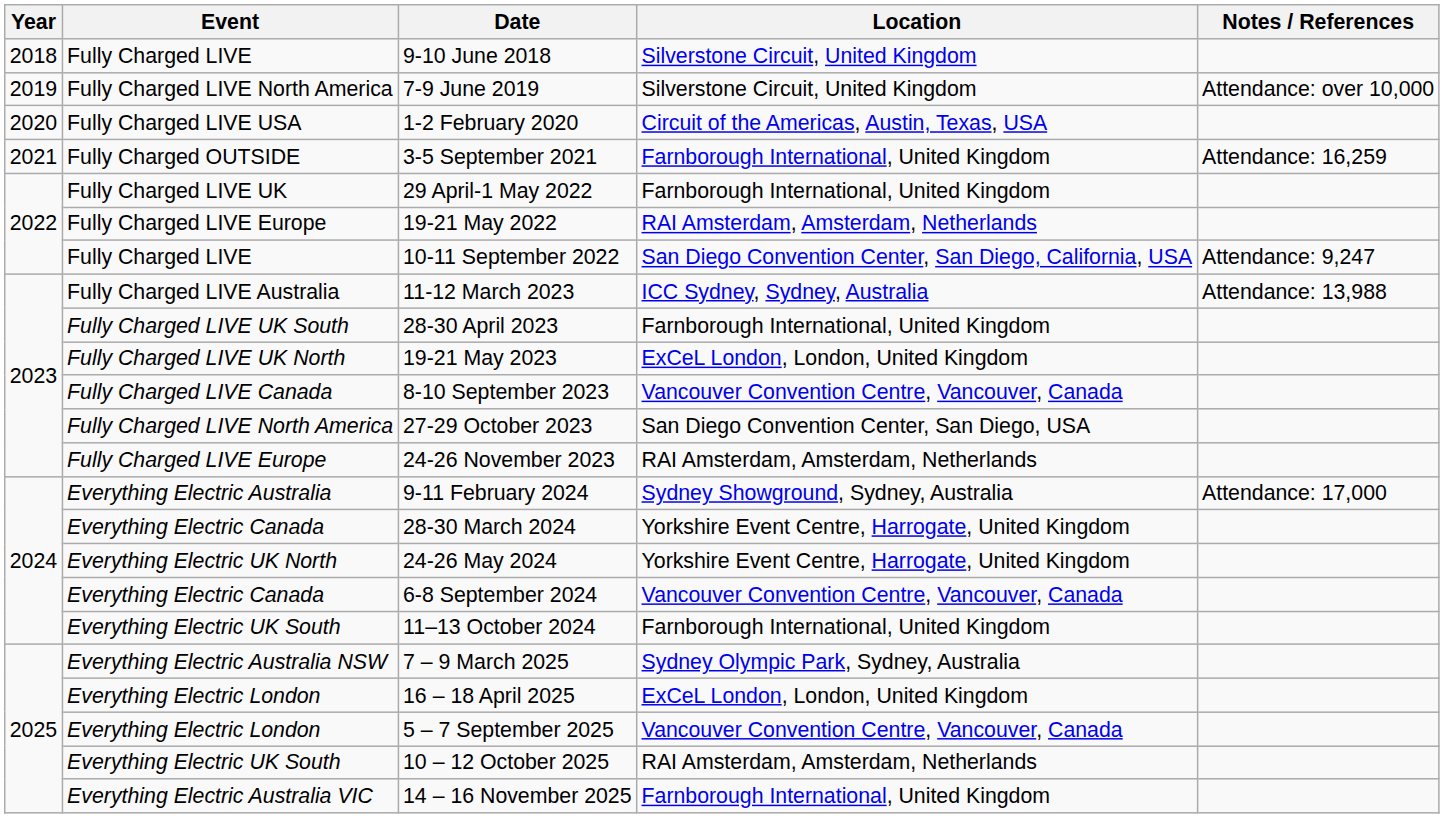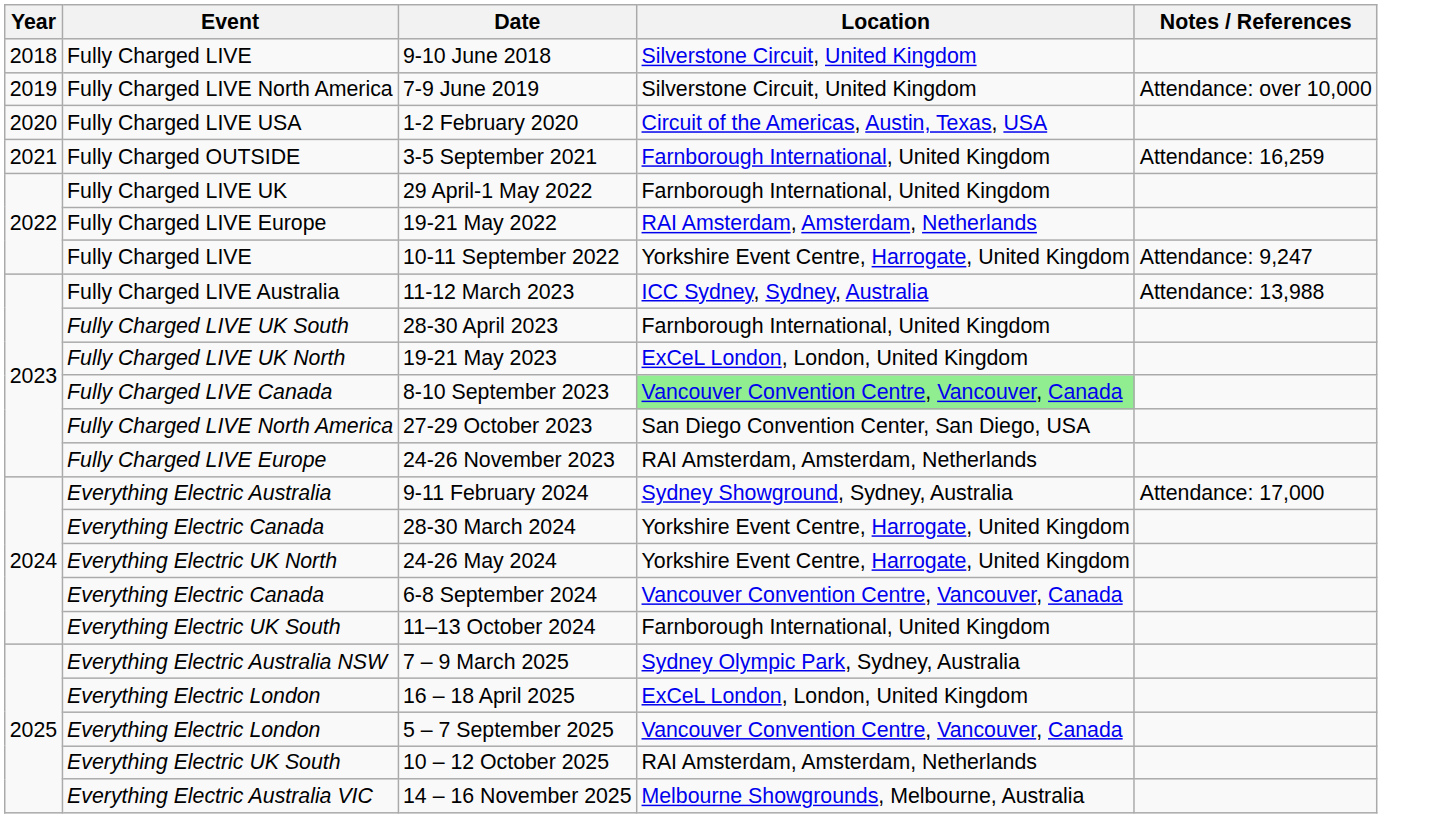 <table class="wikitable" style="font-size:90%; align=center">
 <tr>
 <th>Year</th>
 <th>Event</th>
 <th>Date</th>
 <th>Location</th>
 <th>Notes / References</th>
 </tr>
 <tr>
 <td valign=center>2018</td>
 <td>Fully Charged LIVE</td>
 <td>9-10 June 2018</td>
 <td><a href='#'>Silverstone Circuit</a>, <a href='#'>United Kingdom</a></td>
 <td></td>
 </tr>
 <tr>
 <td valign=center>2019</td>
 <td>Fully Charged LIVE North America</td>
 <td>7-9 June 2019</td>
 <td>Silverstone Circuit, United Kingdom</td>
 <td>Attendance: over 10,000</td>
 </tr>
 <tr>
 <td valign=center>2020</td>
 <td>Fully Charged LIVE USA</td>
 <td>1-2 February 2020</td>
 <td><a href='#'>Circuit of the Americas</a>, <a href='#'>Austin, Texas</a>, <a href='#'>USA</a></td>
 <td></td>
 </tr>
 <tr>
 <td valign=center>2021</td>
 <td>Fully Charged OUTSIDE</td>
 <td>3-5 September 2021</td>
 <td><a href='#'>Farnborough International</a>, United Kingdom</td>
 <td>Attendance: 16,259</td>
 </tr>
 <tr>
 <td rowspan=3 valign=center>2022</td>
 <td>Fully Charged LIVE UK</td>
 <td>29 April-1 May 2022</td>
 <td>Farnborough International, United Kingdom</td>
 <td></td>
 </tr>
 <tr>
 <td>Fully Charged LIVE Europe</td>
 <td>19-21 May 2022</td>
 <td><a href='#'>RAI Amsterdam</a>, <a href='#'>Amsterdam</a>, <a href='#'>Netherlands</a></td>
 <td></td>
 </tr>
 <tr>
 <td>Fully Charged LIVE</td>
 <td>10-11 September 2022</td>
-<td><a href='#'>San Diego Convention Center</a>, <a href='#'>San Diego, California</a>, <a href='#'>USA</a></td>
+<td>Yorkshire Event Centre, <a href='#'>Harrogate</a>, United Kingdom</td>
 <td>Attendance: 9,247</td>
 </tr>
 <tr>
 <td rowspan=6 valign=center>2023</td>
 <td>Fully Charged LIVE Australia</td>
 <td>11-12 March 2023</td>
 <td><a href='#'>ICC Sydney</a>, <a href='#'>Sydney</a>, <a href='#'>Australia</a></td>
 <td>Attendance: 13,988</td>
 </tr>
 <tr>
 <td><em>Fully Charged LIVE UK South</em></td>
 <td>28-30 April 2023</td>
 <td>Farnborough International, United Kingdom</td>
 <td></td>
 </tr>
 <tr>
 <td><em>Fully Charged LIVE UK North</em></td>
 <td>19-21 May 2023</td>
 <td><a href='#'>ExCeL London</a>, London, United Kingdom</td>
 <td></td>
 </tr>
 <tr>
 <td><em>Fully Charged LIVE Canada</em></td>
 <td>8-10 September 2023</td>
-<td><a href='#'>Vancouver Convention Centre</a>, <a href='#'>Vancouver</a>, <a href='#'>Canada</a></td>
+<td style="background: lightgreen;"><a href='#'>Vancouver Convention Centre</a>, <a href='#'>Vancouver</a>, <a href='#'>Canada</a></td>
 <td></td>
 </tr>
 <tr>
 <td><em>Fully Charged LIVE North America</em></td>
 <td>27-29 October 2023</td>
 <td>San Diego Convention Center, San Diego, USA</td>
 <td></td>
 </tr>
 <tr>
 <td><em>Fully Charged LIVE Europe</em></td>
 <td>24-26 November 2023</td>
 <td>RAI Amsterdam, Amsterdam, Netherlands</td>
 <td></td>
 </tr>
 <tr>
 <td rowspan=5 valign=center>2024</td>
 <td><em>Everything Electric Australia</em></td>
 <td>9-11 February 2024</td>
 <td><a href='#'>Sydney Showground</a>, Sydney, Australia</td>
 <td>Attendance: 17,000</td>
 </tr>
 <tr>
 <td><em>Everything Electric Canada</em></td>
 <td>28-30 March 2024</td>
 <td>Yorkshire Event Centre, <a href='#'>Harrogate</a>, United Kingdom</td>
 <td></td>
 </tr>
 <tr>
 <td><em>Everything Electric UK North</em></td>
 <td>24-26 May 2024</td>
 <td>Yorkshire Event Centre, <a href='#'>Harrogate</a>, United Kingdom</td>
 <td></td>
 </tr>
 <tr>
 <td><em>Everything Electric Canada</em></td>
 <td>6-8 September 2024</td>
 <td><a href='#'>Vancouver Convention Centre</a>, <a href='#'>Vancouver</a>, <a href='#'>Canada</a></td>
 <td></td>
 </tr>
 <tr>
 <td><em>Everything Electric UK South</em></td>
 <td>11–13 October 2024</td>
 <td>Farnborough International, United Kingdom</td>
 <td></td>
 </tr>
 <tr>
 <td rowspan=5 valign=center>2025</td>
 <td><em>Everything Electric Australia NSW</em></td>
 <td>7 – 9 March 2025</td>
 <td><a href='#'>Sydney Olympic Park</a>, Sydney, Australia</td>
 <td></td>
 </tr>
 <tr>
 <td><em>Everything Electric London</em></td>
 <td>16 – 18 April 2025</td>
 <td><a href='#'>ExCeL London</a>, London, United Kingdom</td>
 <td></td>
 </tr>
 <tr>
 <td><em>Everything Electric London</em></td>
 <td>5 – 7 September 2025</td>
 <td><a href='#'>Vancouver Convention Centre</a>, <a href='#'>Vancouver</a>, <a href='#'>Canada</a></td>
 <td></td>
 </tr>
 <tr>
 <td><em>Everything Electric UK South</em></td>
 <td>10 – 12 October 2025</td>
 <td>RAI Amsterdam, Amsterdam, Netherlands</td>
 <td></td>
 </tr>
 <tr>
 <td><em>Everything Electric Australia VIC</em></td>
 <td>14 – 16 November 2025</td>
-<td><a href='#'>Farnborough International</a>, United Kingdom</td>
+<td><a href='#'>Melbourne Showgrounds</a>, Melbourne, Australia</td>
 <td></td>
 </tr>
 </table>
